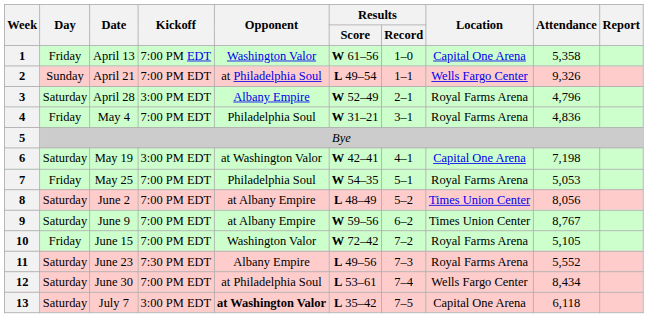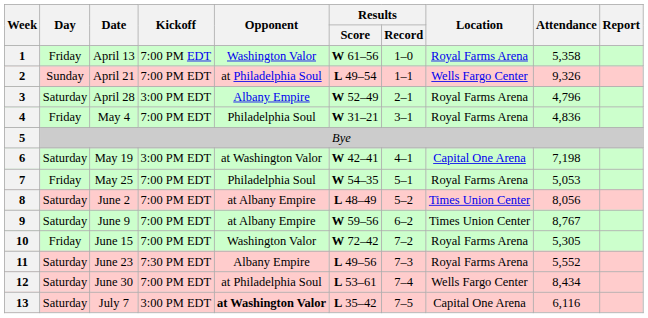 <table class="wikitable" style="text-align:center; font-size: 95%;">
 <tr>
 <th rowspan=2>Week</th>
 <th rowspan=2>Day</th>
 <th rowspan=2>Date</th>
 <th rowspan=2>Kickoff</th>
 <th rowspan=2>Opponent</th>
 <th colspan=2>Results</th>
 <th rowspan=2>Location</th>
 <th rowspan=2>Attendance</th>
 <th rowspan=2>Report</th>
 </tr>
 <tr>
 <th>Score</th>
 <th>Record</th>
 </tr>
 <tr style=background:#ccffcc>
 <th>1</th>
 <td>Friday</td>
 <td>April 13</td>
 <td>7:00 PM <a href='#'>EDT</a></td>
 <td><a href='#'>Washington Valor</a></td>
 <td><strong>W</strong> 61–56</td>
 <td>1–0</td>
-<td><a href='#'>Capital One Arena</a></td>
+<td><a href='#'>Royal Farms Arena</a></td>
 <td>5,358</td>
 <td></td>
 </tr>
 <tr style=background:#ffcccc>
 <th>2</th>
 <td>Sunday</td>
 <td>April 21</td>
 <td>7:00 PM EDT</td>
 <td>at <a href='#'>Philadelphia Soul</a></td>
 <td><strong>L</strong> 49–54</td>
 <td>1–1</td>
 <td><a href='#'>Wells Fargo Center</a></td>
 <td>9,326</td>
 <td></td>
 </tr>
 <tr style=background:#ccffcc>
 <th>3</th>
 <td>Saturday</td>
 <td>April 28</td>
 <td>3:00 PM EDT</td>
 <td><a href='#'>Albany Empire</a></td>
 <td><strong>W</strong> 52–49</td>
 <td>2–1</td>
 <td>Royal Farms Arena</td>
 <td>4,796</td>
 <td></td>
 </tr>
 <tr style=background:#ccffcc>
 <th>4</th>
 <td>Friday</td>
 <td>May 4</td>
 <td>7:00 PM EDT</td>
 <td>Philadelphia Soul</td>
 <td><strong>W</strong> 31–21</td>
 <td>3–1</td>
 <td>Royal Farms Arena</td>
 <td>4,836</td>
 <td></td>
 </tr>
 <tr bgcolor=#CCCCCC>
 <th>5</th>
 <td colspan=9><em>Bye</em></td>
 </tr>
 <tr bgcolor=#ccffcc>
 <th>6</th>
 <td>Saturday</td>
 <td>May 19</td>
 <td>3:00 PM EDT</td>
 <td>at Washington Valor</td>
 <td><strong>W</strong> 42–41</td>
 <td>4–1</td>
 <td><a href='#'>Capital One Arena</a></td>
 <td>7,198</td>
 <td></td>
 </tr>
 <tr style=background:#ccffcc>
 <th>7</th>
 <td>Friday</td>
 <td>May 25</td>
 <td>7:00 PM EDT</td>
 <td>Philadelphia Soul</td>
 <td><strong>W</strong> 54–35</td>
 <td>5–1</td>
 <td>Royal Farms Arena</td>
 <td>5,053</td>
 <td></td>
 </tr>
 <tr style=background:#ffcccc>
 <th>8</th>
 <td>Saturday</td>
 <td>June 2</td>
 <td>7:00 PM EDT</td>
 <td>at Albany Empire</td>
 <td><strong>L</strong> 48–49</td>
 <td>5–2</td>
 <td><a href='#'>Times Union Center</a></td>
 <td>8,056</td>
 <td></td>
 </tr>
 <tr style=background:#ccffcc>
 <th>9</th>
 <td>Saturday</td>
 <td>June 9</td>
 <td>7:00 PM EDT</td>
 <td>at Albany Empire</td>
 <td><strong>W</strong> 59–56</td>
 <td>6–2</td>
 <td>Times Union Center</td>
 <td>8,767</td>
 <td></td>
 </tr>
 <tr style=background:#ccffcc>
 <th>10</th>
 <td>Friday</td>
 <td>June 15</td>
 <td>7:00 PM EDT</td>
 <td>Washington Valor</td>
 <td><strong>W</strong> 72–42</td>
 <td>7–2</td>
 <td>Royal Farms Arena</td>
-<td>5,105</td>
+<td>5,305</td>
 <td></td>
 </tr>
 <tr style=background:#ffcccc>
 <th>11</th>
 <td>Saturday</td>
 <td>June 23</td>
 <td>7:30 PM EDT</td>
 <td>Albany Empire</td>
 <td><strong>L</strong> 49–56</td>
 <td>7–3</td>
 <td>Royal Farms Arena</td>
 <td>5,552</td>
 <td></td>
 </tr>
 <tr style=background:#ffcccc>
 <th>12</th>
 <td>Saturday</td>
 <td>June 30</td>
 <td>7:00 PM EDT</td>
 <td>at Philadelphia Soul</td>
 <td><strong>L</strong> 53–61</td>
 <td>7–4</td>
 <td>Wells Fargo Center</td>
 <td>8,434</td>
 <td></td>
 </tr>
 <tr style=background:#ffcccc>
 <th>13</th>
 <td>Saturday</td>
 <td>July 7</td>
 <td>3:00 PM EDT</td>
 <td><strong>at Washington Valor</strong></td>
 <td><strong>L</strong> 35–42</td>
 <td>7–5</td>
 <td>Capital One Arena</td>
-<td>6,118</td>
+<td>6,116</td>
 <td></td>
 </tr>
 </table>
